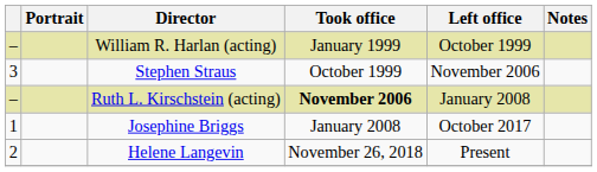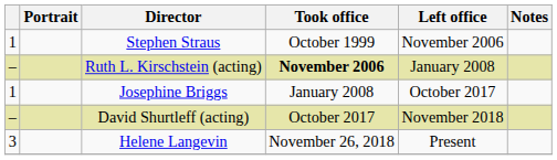 <table class=wikitable style="text-align:center">
 <tr>
 <th></th>
 <th>Portrait</th>
 <th>Director</th>
 <th>Took office</th>
 <th>Left office</th>
 <th>Notes</th>
 </tr>
-<tr bgcolor="#e6e6aa">
-<td>–</td>
-<td></td>
-<td>William R. Harlan (acting)</td>
-<td>January 1999</td>
-<td>October 1999</td>
-<td></td>
-</tr>
 <tr>
-<td>3</td>
+<td>1</td>
 <td></td>
 <td><a href='#'>Stephen Straus</a></td>
 <td>October 1999</td>
 <td>November 2006</td>
 <td></td>
 </tr>
 <tr bgcolor="#e6e6aa">
 <td>–</td>
 <td></td>
 <td><a href='#'>Ruth L. Kirschstein</a> (acting)</td>
 <td><strong>November 2006</strong></td>
 <td>January 2008</td>
 <td></td>
 </tr>
 <tr>
 <td>1</td>
 <td></td>
 <td><a href='#'>Josephine Briggs</a></td>
 <td>January 2008</td>
 <td>October 2017</td>
 <td></td>
 </tr>
+<tr bgcolor="#e6e6aa">
+<td>–</td>
+<td></td>
+<td>David Shurtleff (acting)</td>
+<td>October 2017</td>
+<td>November 2018</td>
+<td></td>
+</tr>
 <tr>
-<td>2</td>
+<td>3</td>
 <td></td>
 <td><a href='#'>Helene Langevin</a></td>
 <td>November 26, 2018</td>
 <td>Present</td>
 <td></td>
 </tr>
 <tr>
 </tr>
 </table>
